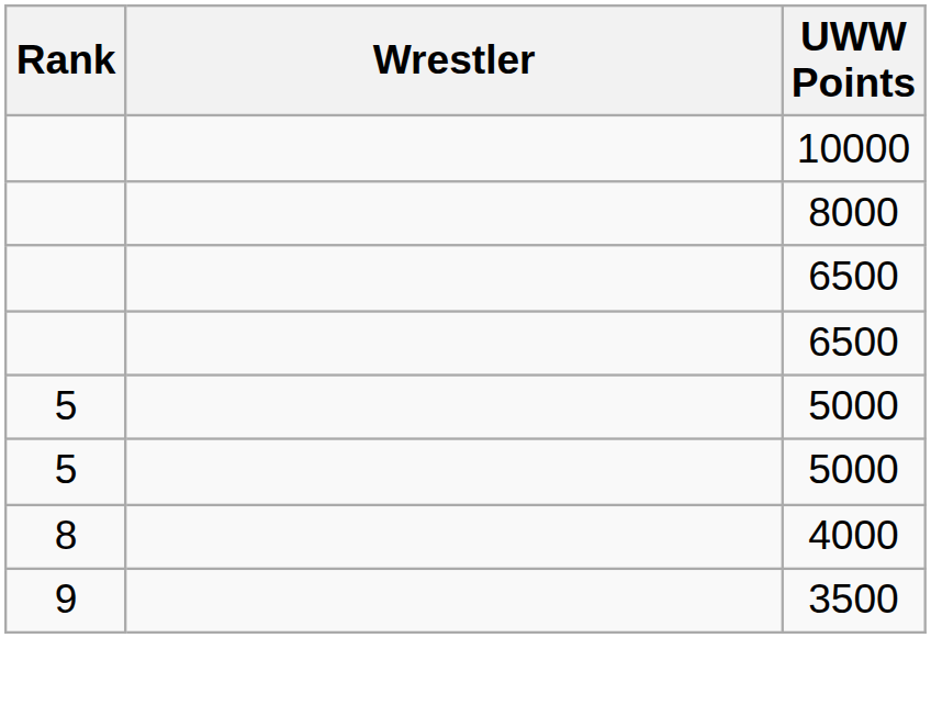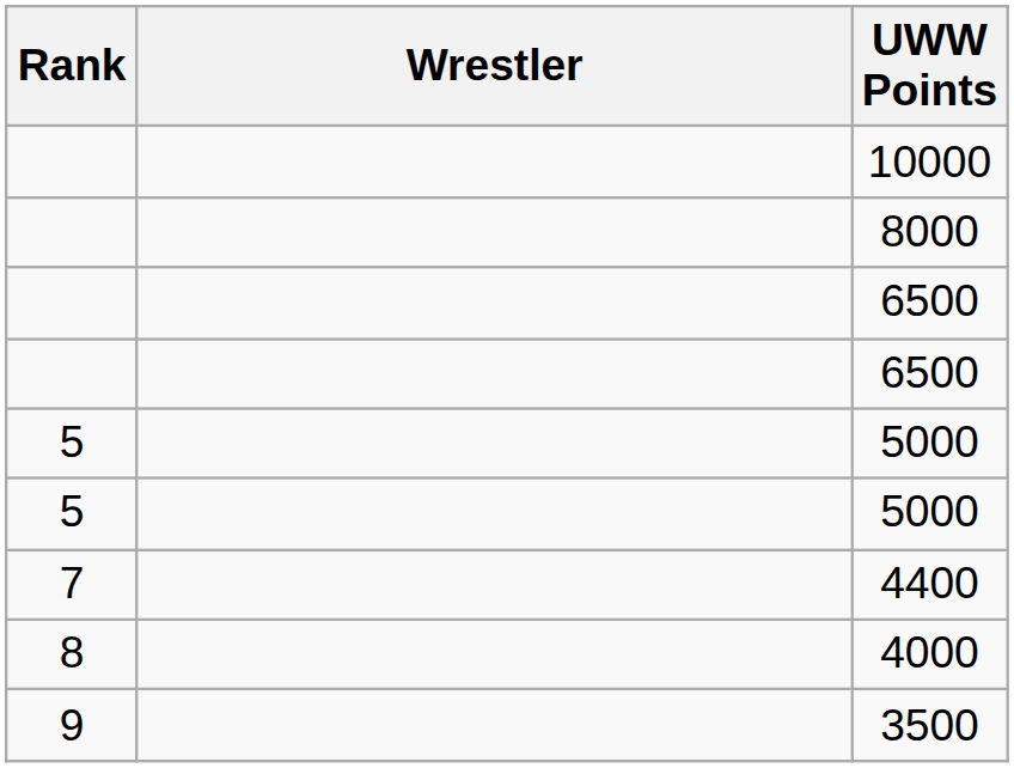 <table class="wikitable" style="text-align: center;">
 <tr>
 <th width=40>Rank</th>
 <th width=250>Wrestler</th>
 <th width=40>UWW Points</th>
 </tr>
 <tr>
 <td></td>
 <td align="left"></td>
 <td>10000</td>
 </tr>
 <tr>
 <td></td>
 <td align="left"></td>
 <td>8000</td>
 </tr>
 <tr>
 <td></td>
 <td align="left"></td>
 <td>6500</td>
 </tr>
 <tr>
 <td></td>
 <td align="left"></td>
 <td>6500</td>
 </tr>
 <tr>
 <td>5</td>
 <td align="left"></td>
 <td>5000</td>
 </tr>
 <tr>
 <td>5</td>
 <td align="left"></td>
 <td>5000</td>
 </tr>
 <tr>
+<td>7</td>
+<td align="left"></td>
+<td>4400</td>
+</tr>
+<tr>
 <td>8</td>
 <td align="left"></td>
 <td>4000</td>
 </tr>
 <tr>
 <td>9</td>
 <td align="left"></td>
 <td>3500</td>
 </tr>
 </table>
